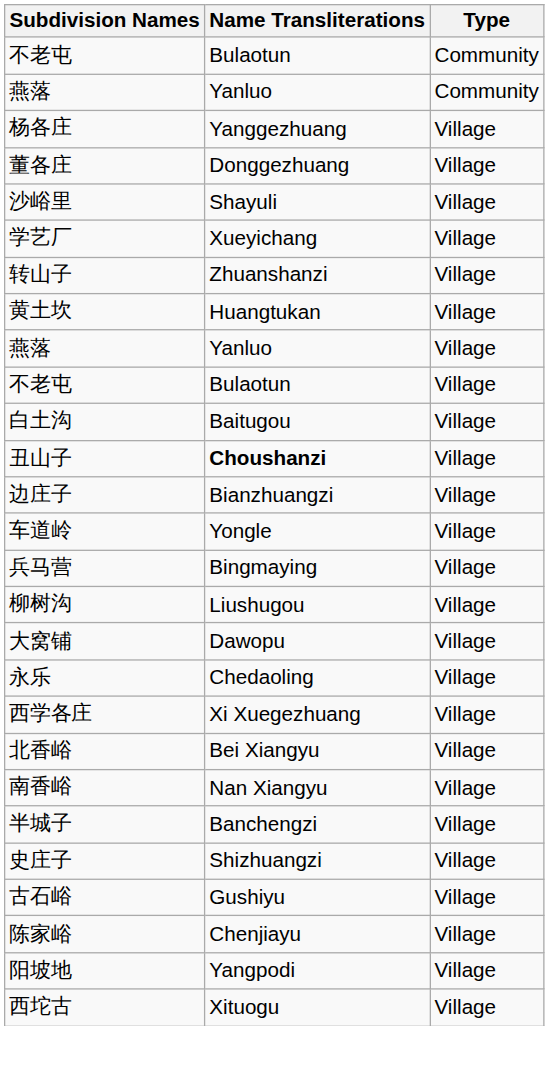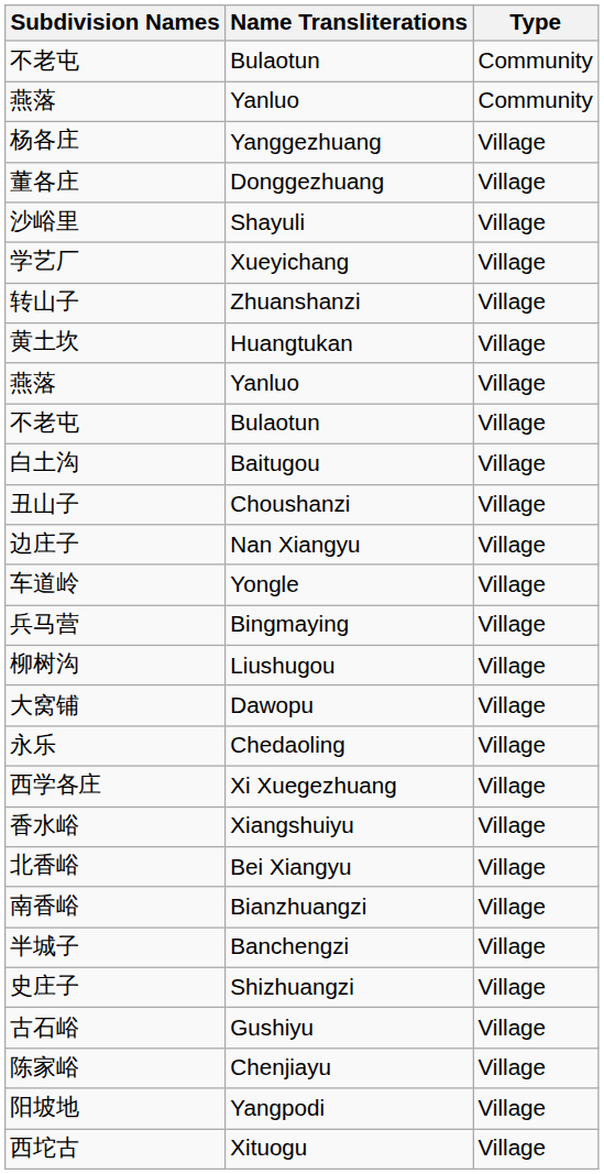 <table class="wikitable sortable">
 <tr>
 <th>Subdivision Names</th>
 <th>Name Transliterations</th>
 <th>Type</th>
 </tr>
 <tr>
 <td>不老屯</td>
 <td>Bulaotun</td>
 <td>Community</td>
 </tr>
 <tr>
 <td>燕落</td>
 <td>Yanluo</td>
 <td>Community</td>
 </tr>
 <tr>
 <td>杨各庄</td>
 <td>Yanggezhuang</td>
 <td>Village</td>
 </tr>
 <tr>
 <td>董各庄</td>
 <td>Donggezhuang</td>
 <td>Village</td>
 </tr>
 <tr>
 <td>沙峪里</td>
 <td>Shayuli</td>
 <td>Village</td>
 </tr>
 <tr>
 <td>学艺厂</td>
 <td>Xueyichang</td>
 <td>Village</td>
 </tr>
 <tr>
 <td>转山子</td>
 <td>Zhuanshanzi</td>
 <td>Village</td>
 </tr>
 <tr>
 <td>黄土坎</td>
 <td>Huangtukan</td>
 <td>Village</td>
 </tr>
 <tr>
 <td>燕落</td>
 <td>Yanluo</td>
 <td>Village</td>
 </tr>
 <tr>
 <td>不老屯</td>
 <td>Bulaotun</td>
 <td>Village</td>
 </tr>
 <tr>
 <td>白土沟</td>
 <td>Baitugou</td>
 <td>Village</td>
 </tr>
 <tr>
 <td>丑山子</td>
-<td><strong>Choushanzi</strong></td>
+<td>Choushanzi</td>
 <td>Village</td>
 </tr>
 <tr>
 <td>边庄子</td>
-<td>Bianzhuangzi</td>
+<td>Nan Xiangyu</td>
 <td>Village</td>
 </tr>
 <tr>
 <td>车道岭</td>
 <td>Yongle</td>
 <td>Village</td>
 </tr>
 <tr>
 <td>兵马营</td>
 <td>Bingmaying</td>
 <td>Village</td>
 </tr>
 <tr>
 <td>柳树沟</td>
 <td>Liushugou</td>
 <td>Village</td>
 </tr>
 <tr>
 <td>大窝铺</td>
 <td>Dawopu</td>
 <td>Village</td>
 </tr>
 <tr>
 <td>永乐</td>
 <td>Chedaoling</td>
 <td>Village</td>
 </tr>
 <tr>
 <td>西学各庄</td>
 <td>Xi Xuegezhuang</td>
 <td>Village</td>
 </tr>
 <tr>
+<td>香水峪</td>
+<td>Xiangshuiyu</td>
+<td>Village</td>
+</tr>
+<tr>
 <td>北香峪</td>
 <td>Bei Xiangyu</td>
 <td>Village</td>
 </tr>
 <tr>
 <td>南香峪</td>
-<td>Nan Xiangyu</td>
+<td>Bianzhuangzi</td>
 <td>Village</td>
 </tr>
 <tr>
 <td>半城子</td>
 <td>Banchengzi</td>
 <td>Village</td>
 </tr>
 <tr>
 <td>史庄子</td>
 <td>Shizhuangzi</td>
 <td>Village</td>
 </tr>
 <tr>
 <td>古石峪</td>
 <td>Gushiyu</td>
 <td>Village</td>
 </tr>
 <tr>
 <td>陈家峪</td>
 <td>Chenjiayu</td>
 <td>Village</td>
 </tr>
 <tr>
 <td>阳坡地</td>
 <td>Yangpodi</td>
 <td>Village</td>
 </tr>
 <tr>
 <td>西坨古</td>
 <td>Xituogu</td>
 <td>Village</td>
 </tr>
 </table>
